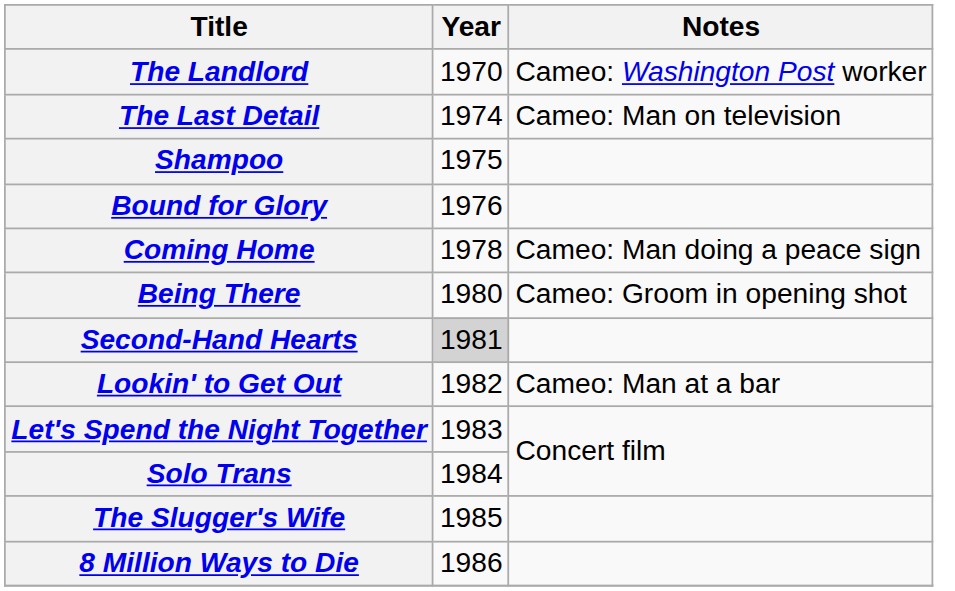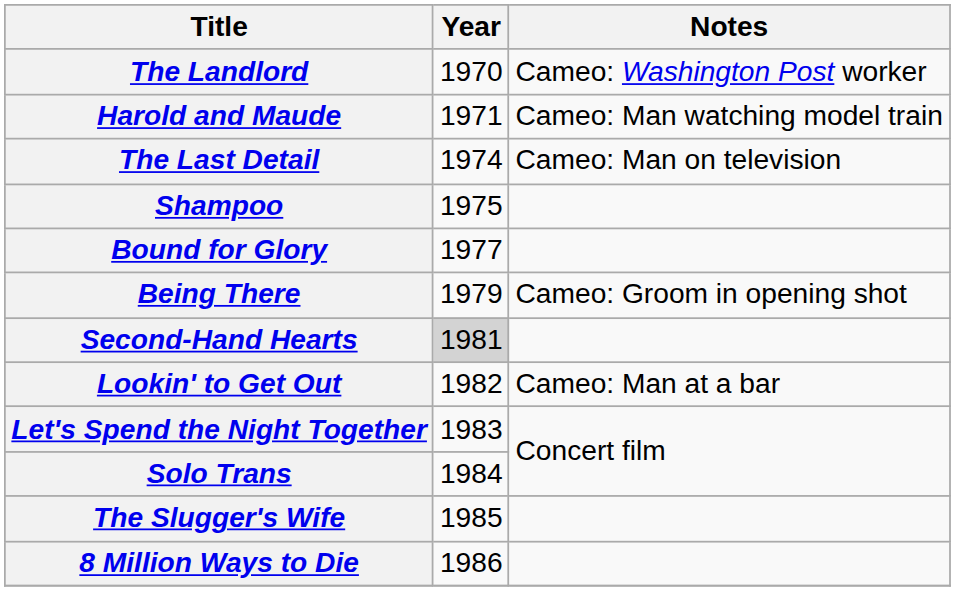 <table class="wikitable sortable plainrowheaders">
 <tr>
 <th scope="col">Title</th>
 <th scope="col">Year</th>
 <th scope="col" class="unsortable">Notes</th>
 </tr>
 <tr>
 <th scope="row"><em><a href='#'>The Landlord</a></em></th>
 <td>1970</td>
 <td>Cameo: <em><a href='#'>Washington Post</a></em> worker</td>
+</tr>
+<tr>
+<th scope="row"><em><a href='#'>Harold and Maude</a></em></th>
+<td>1971</td>
+<td>Cameo: Man watching model train</td>
 </tr>
 <tr>
 <th scope="row"><em><a href='#'>The Last Detail</a></em></th>
 <td>1974</td>
 <td>Cameo: Man on television</td>
 </tr>
 <tr>
 <th scope="row"><em><a href='#'>Shampoo</a></em></th>
 <td>1975</td>
 <td></td>
 </tr>
 <tr>
 <th scope="row"><em><a href='#'>Bound for Glory</a></em></th>
-<td>1976</td>
+<td>1977</td>
 <td></td>
 </tr>
 <tr>
-<th scope="row"><em><a href='#'>Coming Home</a></em></th>
-<td>1978</td>
-<td>Cameo: Man doing a peace sign</td>
-</tr>
-<tr>
 <th scope="row"><em><a href='#'>Being There</a></em></th>
-<td>1980</td>
+<td>1979</td>
 <td>Cameo: Groom in opening shot</td>
 </tr>
 <tr>
 <th scope="row"><em><a href='#'>Second-Hand Hearts</a></em></th>
 <td style="background: lightgrey;">1981</td>
 <td></td>
 </tr>
 <tr>
 <th scope="row"><em><a href='#'>Lookin' to Get Out</a></em></th>
 <td>1982</td>
 <td>Cameo: Man at a bar</td>
 </tr>
 <tr>
 <th scope="row"><em><a href='#'>Let's Spend the Night Together</a></em></th>
 <td>1983</td>
 <td rowspan="2">Concert film</td>
 </tr>
 <tr>
 <th scope="row"><em><a href='#'>Solo Trans</a></em></th>
 <td>1984</td>
 </tr>
 <tr>
 <th scope="row"><em><a href='#'>The Slugger's Wife</a></em></th>
 <td>1985</td>
 <td></td>
 </tr>
 <tr>
 <th scope="row"><em><a href='#'>8 Million Ways to Die</a></em></th>
 <td>1986</td>
 <td></td>
 </tr>
 <tr>
 </tr>
 </table>
